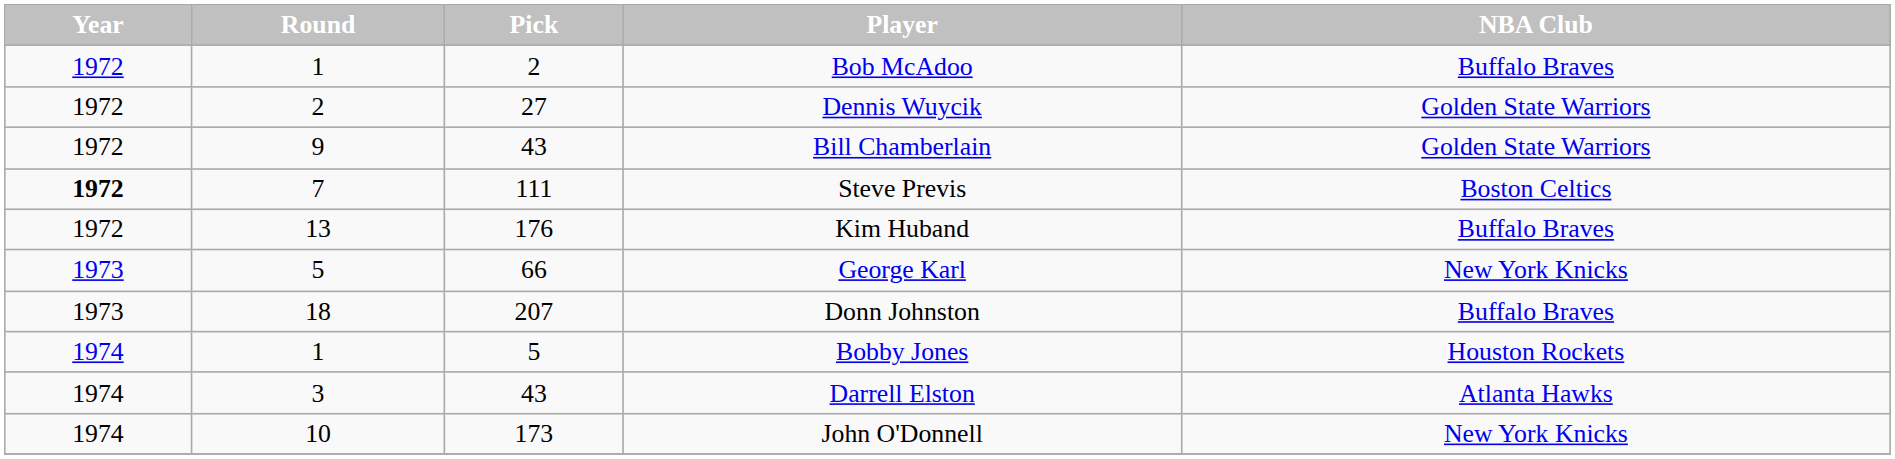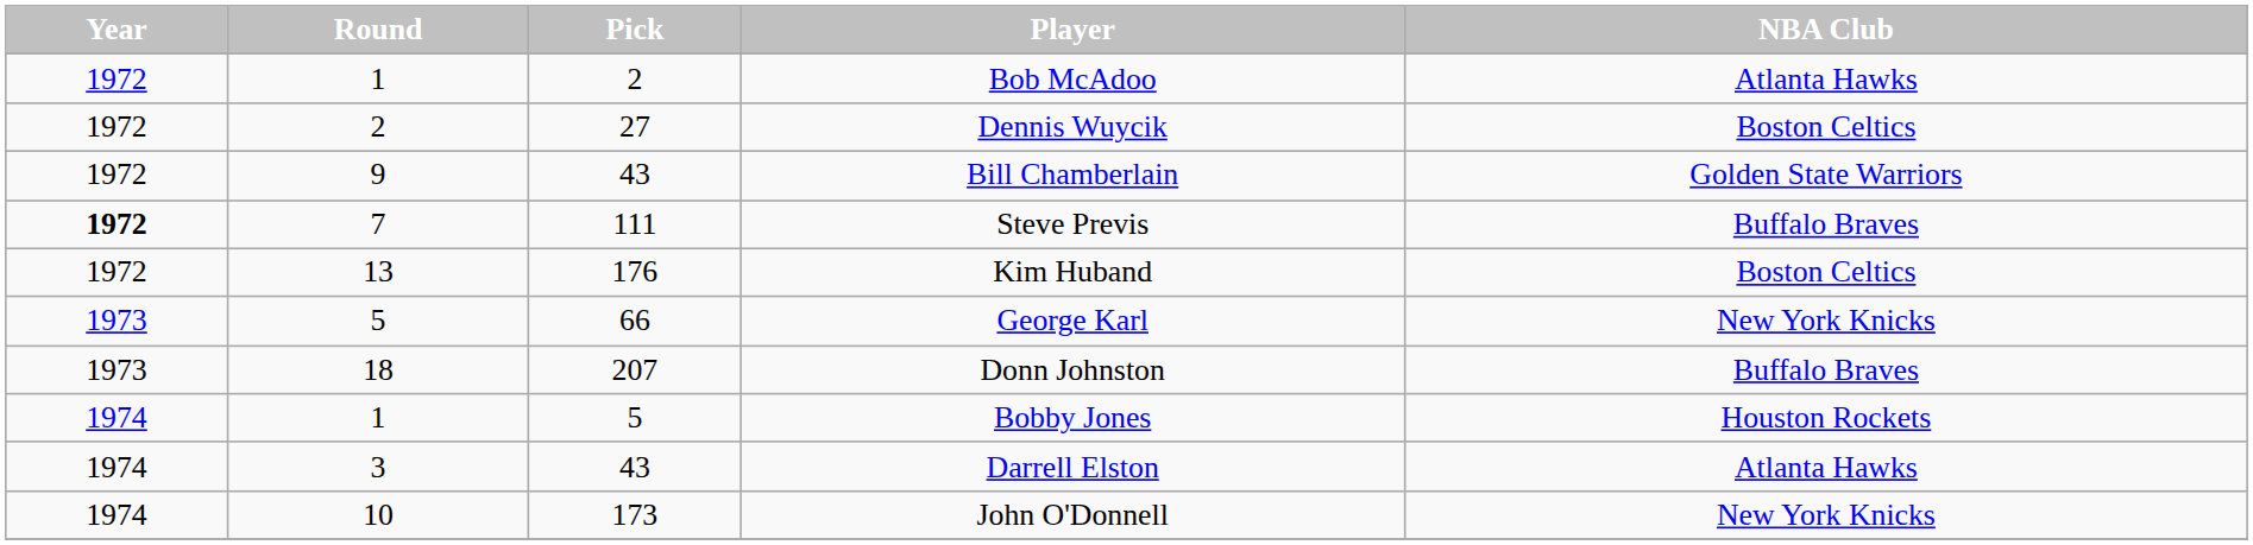 <table class="wikitable" width="74%">
 <tr align="center"  style="background:silver;color:#FFFFFF;">
 <td><strong>Year</strong></td>
 <td><strong>Round</strong></td>
 <td><strong>Pick</strong></td>
 <td><strong>Player</strong></td>
 <td><strong>NBA Club</strong></td>
 </tr>
 <tr align="center" bgcolor="">
 <td><a href='#'>1972</a></td>
 <td>1</td>
 <td>2</td>
 <td><a href='#'>Bob McAdoo</a></td>
-<td><a href='#'>Buffalo Braves</a></td>
+<td><a href='#'>Atlanta Hawks</a></td>
 </tr>
 <tr align="center" bgcolor="">
 <td>1972</td>
 <td>2</td>
 <td>27</td>
 <td><a href='#'>Dennis Wuycik</a></td>
-<td><a href='#'>Golden State Warriors</a></td>
+<td><a href='#'>Boston Celtics</a></td>
 </tr>
 <tr align="center" bgcolor="">
 <td>1972</td>
 <td>9</td>
 <td>43</td>
 <td><a href='#'>Bill Chamberlain</a></td>
 <td><a href='#'>Golden State Warriors</a></td>
 </tr>
 <tr align="center" bgcolor="">
 <td><strong>1972</strong></td>
 <td>7</td>
 <td>111</td>
 <td>Steve Previs</td>
-<td><a href='#'>Boston Celtics</a></td>
+<td><a href='#'>Buffalo Braves</a></td>
 </tr>
 <tr align="center" bgcolor="">
 <td>1972</td>
 <td>13</td>
 <td>176</td>
 <td>Kim Huband</td>
-<td><a href='#'>Buffalo Braves</a></td>
+<td><a href='#'>Boston Celtics</a></td>
 </tr>
 <tr align="center" bgcolor="">
 <td><a href='#'>1973</a></td>
 <td>5</td>
 <td>66</td>
 <td><a href='#'>George Karl</a></td>
 <td><a href='#'>New York Knicks</a></td>
 </tr>
 <tr align="center" bgcolor="">
 <td>1973</td>
 <td>18</td>
 <td>207</td>
 <td>Donn Johnston</td>
 <td><a href='#'>Buffalo Braves</a></td>
 </tr>
 <tr align="center" bgcolor="">
 <td><a href='#'>1974</a></td>
 <td>1</td>
 <td>5</td>
 <td><a href='#'>Bobby Jones</a></td>
 <td><a href='#'>Houston Rockets</a></td>
 </tr>
 <tr align="center" bgcolor="">
 <td>1974</td>
 <td>3</td>
 <td>43</td>
 <td><a href='#'>Darrell Elston</a></td>
 <td><a href='#'>Atlanta Hawks</a></td>
 </tr>
 <tr align="center" bgcolor="">
 <td>1974</td>
 <td>10</td>
 <td>173</td>
 <td>John O'Donnell</td>
 <td><a href='#'>New York Knicks</a></td>
 </tr>
 <tr align="center" bgcolor="">
 </tr>
 </table>
